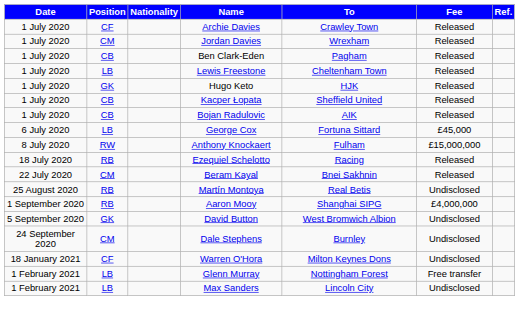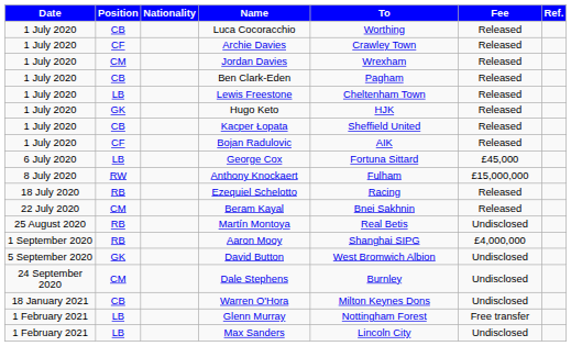 <table class="wikitable" style="text-align:center; font-size:90%; ">
 <tr>
 <th style="background:#0000FF; color:#FFFFFF; width:120px;">Date</th>
 <th style="background:#0000FF; color:#FFFFFF; width:50px;">Position</th>
 <th style="background:#0000FF; color:#FFFFFF; width:50px;">Nationality</th>
 <th style="background:#0000FF; color:#FFFFFF; width:150px;">Name</th>
 <th style="background:#0000FF; color:#FFFFFF; width:200px;">To</th>
 <th style="background:#0000FF; color:#FFFFFF; width:110px;">Fee</th>
 <th style="background:#0000FF; color:#FFFFFF; width:25px;">Ref.</th>
+</tr>
+<tr>
+<td>1 July 2020</td>
+<td><a href='#'>CB</a></td>
+<td></td>
+<td>Luca Cocoracchio</td>
+<td> <a href='#'>Worthing</a></td>
+<td>Released</td>
+<td></td>
 </tr>
 <tr>
 <td>1 July 2020</td>
 <td><a href='#'>CF</a></td>
 <td></td>
 <td><a href='#'>Archie Davies</a></td>
 <td> <a href='#'>Crawley Town</a></td>
 <td>Released</td>
 <td></td>
 </tr>
 <tr>
 <td>1 July 2020</td>
 <td><a href='#'>CM</a></td>
 <td></td>
 <td><a href='#'>Jordan Davies</a></td>
 <td> <a href='#'>Wrexham</a></td>
 <td>Released</td>
 <td></td>
 </tr>
 <tr>
 <td>1 July 2020</td>
 <td><a href='#'>CB</a></td>
 <td></td>
 <td>Ben Clark-Eden</td>
 <td> <a href='#'>Pagham</a></td>
 <td>Released</td>
 <td></td>
 </tr>
 <tr>
 <td>1 July 2020</td>
 <td><a href='#'>LB</a></td>
 <td></td>
 <td><a href='#'>Lewis Freestone</a></td>
 <td> <a href='#'>Cheltenham Town</a></td>
 <td>Released</td>
 <td></td>
 </tr>
 <tr>
 <td>1 July 2020</td>
 <td><a href='#'>GK</a></td>
 <td></td>
 <td>Hugo Keto</td>
 <td> <a href='#'>HJK</a></td>
 <td>Released</td>
 <td></td>
 </tr>
 <tr>
 <td>1 July 2020</td>
 <td><a href='#'>CB</a></td>
 <td></td>
 <td><a href='#'>Kacper Łopata</a></td>
 <td> <a href='#'>Sheffield United</a></td>
 <td>Released</td>
 <td></td>
 </tr>
 <tr>
 <td>1 July 2020</td>
-<td><a href='#'>CB</a></td>
+<td><a href='#'>CF</a></td>
 <td></td>
 <td><a href='#'>Bojan Radulovic</a></td>
 <td> <a href='#'>AIK</a></td>
 <td>Released</td>
 <td></td>
 </tr>
 <tr>
 <td>6 July 2020</td>
 <td><a href='#'>LB</a></td>
 <td></td>
 <td><a href='#'>George Cox</a></td>
 <td> <a href='#'>Fortuna Sittard</a></td>
 <td>£45,000</td>
 <td></td>
 </tr>
 <tr>
 <td>8 July 2020</td>
 <td><a href='#'>RW</a></td>
 <td></td>
 <td><a href='#'>Anthony Knockaert</a></td>
 <td> <a href='#'>Fulham</a></td>
 <td>£15,000,000</td>
 <td></td>
 </tr>
 <tr>
 <td>18 July 2020</td>
 <td><a href='#'>RB</a></td>
 <td></td>
 <td><a href='#'>Ezequiel Schelotto</a></td>
 <td> <a href='#'>Racing</a></td>
 <td>Released</td>
 <td></td>
 </tr>
 <tr>
 <td>22 July 2020</td>
 <td><a href='#'>CM</a></td>
 <td></td>
 <td><a href='#'>Beram Kayal</a></td>
 <td> <a href='#'>Bnei Sakhnin</a></td>
 <td>Released</td>
 <td></td>
 </tr>
 <tr>
 <td>25 August 2020</td>
 <td><a href='#'>RB</a></td>
 <td></td>
 <td><a href='#'>Martín Montoya</a></td>
 <td> <a href='#'>Real Betis</a></td>
 <td>Undisclosed</td>
 <td></td>
 </tr>
 <tr>
 <td>1 September 2020</td>
 <td><a href='#'>RB</a></td>
 <td></td>
 <td><a href='#'>Aaron Mooy</a></td>
 <td> <a href='#'>Shanghai SIPG</a></td>
 <td>£4,000,000</td>
 <td></td>
 </tr>
 <tr>
 <td>5 September 2020</td>
 <td><a href='#'>GK</a></td>
 <td></td>
 <td><a href='#'>David Button</a></td>
 <td> <a href='#'>West Bromwich Albion</a></td>
 <td>Undisclosed</td>
 <td></td>
 </tr>
 <tr>
 <td>24 September 2020</td>
 <td><a href='#'>CM</a></td>
 <td></td>
 <td><a href='#'>Dale Stephens</a></td>
 <td> <a href='#'>Burnley</a></td>
 <td>Undisclosed</td>
 <td></td>
 </tr>
 <tr>
 <td>18 January 2021</td>
-<td><a href='#'>CF</a></td>
+<td><a href='#'>CB</a></td>
 <td></td>
 <td><a href='#'>Warren O'Hora</a></td>
 <td> <a href='#'>Milton Keynes Dons</a></td>
 <td>Undisclosed</td>
 <td></td>
 </tr>
 <tr>
 <td>1 February 2021</td>
 <td><a href='#'>LB</a></td>
 <td></td>
 <td><a href='#'>Glenn Murray</a></td>
 <td> <a href='#'>Nottingham Forest</a></td>
 <td>Free transfer</td>
 <td></td>
 </tr>
 <tr>
 <td>1 February 2021</td>
 <td><a href='#'>LB</a></td>
 <td></td>
 <td><a href='#'>Max Sanders</a></td>
 <td> <a href='#'>Lincoln City</a></td>
 <td>Undisclosed</td>
 <td></td>
 </tr>
 </table>
